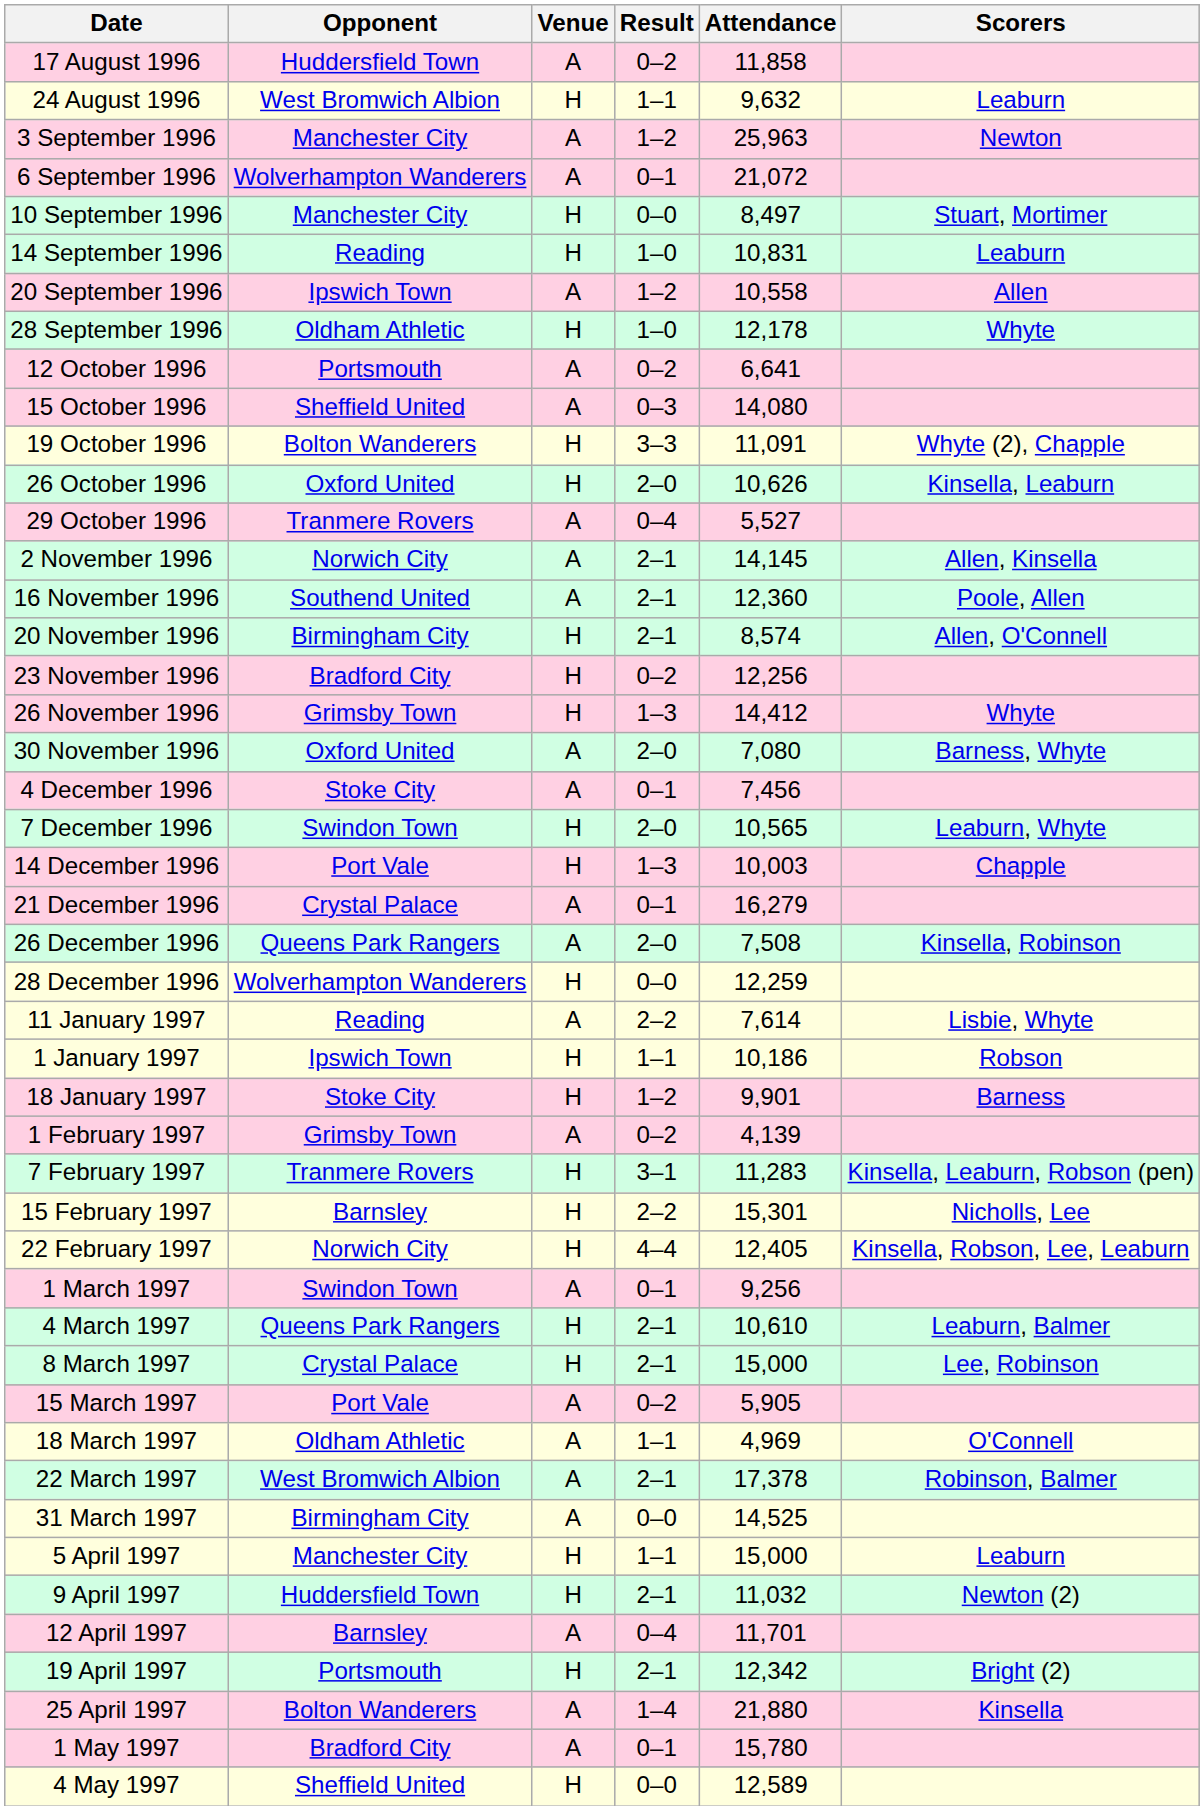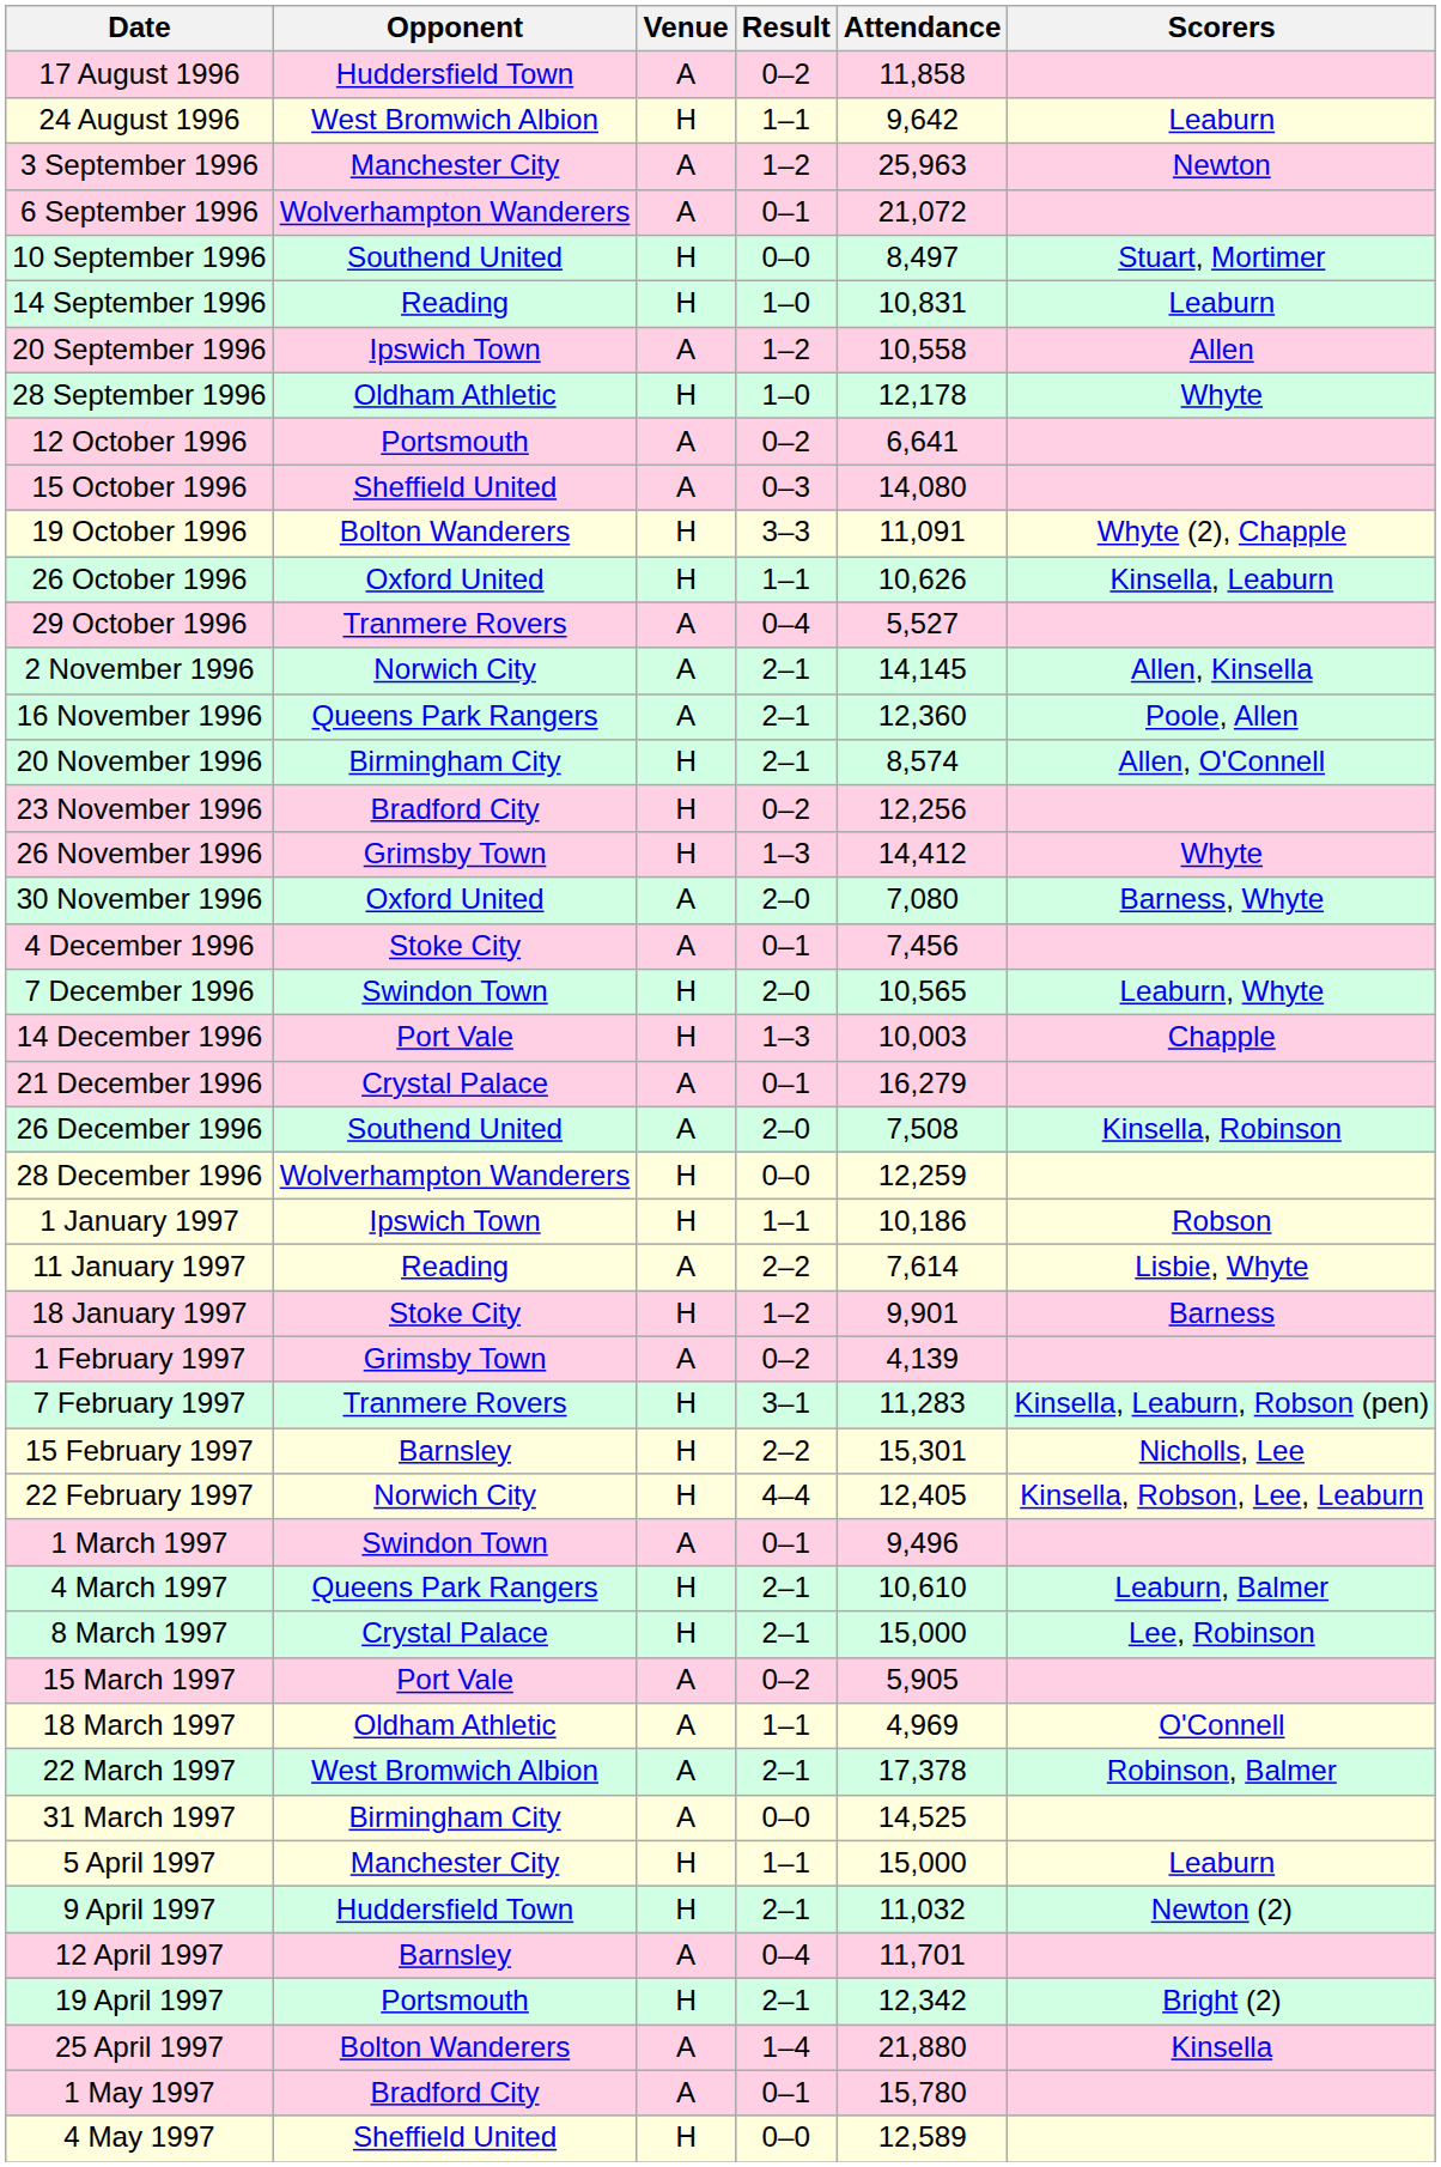 <table class="wikitable sortable" style="font-size:100%; text-align:center">
 <tr>
 <th>Date</th>
 <th>Opponent</th>
 <th>Venue</th>
 <th>Result</th>
 <th>Attendance</th>
 <th>Scorers</th>
 </tr>
 <tr style="background-color: #ffd0e3;">
 <td>17 August 1996</td>
 <td><a href='#'>Huddersfield Town</a></td>
 <td>A</td>
 <td>0–2</td>
 <td>11,858</td>
 <td></td>
 </tr>
 <tr style="background-color: #ffffdd;">
 <td>24 August 1996</td>
 <td><a href='#'>West Bromwich Albion</a></td>
 <td>H</td>
 <td>1–1</td>
-<td>9,632</td>
+<td>9,642</td>
 <td><a href='#'>Leaburn</a></td>
 </tr>
 <tr style="background-color: #ffd0e3;">
 <td>3 September 1996</td>
 <td><a href='#'>Manchester City</a></td>
 <td>A</td>
 <td>1–2</td>
 <td>25,963</td>
 <td><a href='#'>Newton</a></td>
 </tr>
 <tr style="background-color: #ffd0e3;">
 <td>6 September 1996</td>
 <td><a href='#'>Wolverhampton Wanderers</a></td>
 <td>A</td>
 <td>0–1</td>
 <td>21,072</td>
 <td></td>
 </tr>
 <tr style="background-color: #d0ffe3;">
 <td>10 September 1996</td>
-<td><a href='#'>Manchester City</a></td>
+<td><a href='#'>Southend United</a></td>
 <td>H</td>
 <td>0–0</td>
 <td>8,497</td>
 <td><a href='#'>Stuart</a>, <a href='#'>Mortimer</a></td>
 </tr>
 <tr style="background-color: #d0ffe3;">
 <td>14 September 1996</td>
 <td><a href='#'>Reading</a></td>
 <td>H</td>
 <td>1–0</td>
 <td>10,831</td>
 <td><a href='#'>Leaburn</a></td>
 </tr>
 <tr style="background-color: #ffd0e3;">
 <td>20 September 1996</td>
 <td><a href='#'>Ipswich Town</a></td>
 <td>A</td>
 <td>1–2</td>
 <td>10,558</td>
 <td><a href='#'>Allen</a></td>
 </tr>
 <tr style="background-color: #d0ffe3;">
 <td>28 September 1996</td>
 <td><a href='#'>Oldham Athletic</a></td>
 <td>H</td>
 <td>1–0</td>
 <td>12,178</td>
 <td><a href='#'>Whyte</a></td>
 </tr>
 <tr style="background-color: #ffd0e3;">
 <td>12 October 1996</td>
 <td><a href='#'>Portsmouth</a></td>
 <td>A</td>
 <td>0–2</td>
 <td>6,641</td>
 <td></td>
 </tr>
 <tr style="background-color: #ffd0e3;">
 <td>15 October 1996</td>
 <td><a href='#'>Sheffield United</a></td>
 <td>A</td>
 <td>0–3</td>
 <td>14,080</td>
 <td></td>
 </tr>
 <tr style="background-color: #ffffdd;">
 <td>19 October 1996</td>
 <td><a href='#'>Bolton Wanderers</a></td>
 <td>H</td>
 <td>3–3</td>
 <td>11,091</td>
 <td><a href='#'>Whyte</a> (2), <a href='#'>Chapple</a></td>
 </tr>
 <tr style="background-color: #d0ffe3;">
 <td>26 October 1996</td>
 <td><a href='#'>Oxford United</a></td>
 <td>H</td>
-<td>2–0</td>
+<td>1–1</td>
 <td>10,626</td>
 <td><a href='#'>Kinsella</a>, <a href='#'>Leaburn</a></td>
 </tr>
 <tr style="background-color: #ffd0e3;">
 <td>29 October 1996</td>
 <td><a href='#'>Tranmere Rovers</a></td>
 <td>A</td>
 <td>0–4</td>
 <td>5,527</td>
 <td></td>
 </tr>
 <tr style="background-color: #d0ffe3;">
 <td>2 November 1996</td>
 <td><a href='#'>Norwich City</a></td>
 <td>A</td>
 <td>2–1</td>
 <td>14,145</td>
 <td><a href='#'>Allen</a>, <a href='#'>Kinsella</a></td>
 </tr>
 <tr style="background-color: #d0ffe3;">
 <td>16 November 1996</td>
-<td><a href='#'>Southend United</a></td>
+<td><a href='#'>Queens Park Rangers</a></td>
 <td>A</td>
 <td>2–1</td>
 <td>12,360</td>
 <td><a href='#'>Poole</a>, <a href='#'>Allen</a></td>
 </tr>
 <tr style="background-color: #d0ffe3;">
 <td>20 November 1996</td>
 <td><a href='#'>Birmingham City</a></td>
 <td>H</td>
 <td>2–1</td>
 <td>8,574</td>
 <td><a href='#'>Allen</a>, <a href='#'>O'Connell</a></td>
 </tr>
 <tr style="background-color: #ffd0e3;">
 <td>23 November 1996</td>
 <td><a href='#'>Bradford City</a></td>
 <td>H</td>
 <td>0–2</td>
 <td>12,256</td>
 <td></td>
 </tr>
 <tr style="background-color: #ffd0e3;">
 <td>26 November 1996</td>
 <td><a href='#'>Grimsby Town</a></td>
 <td>H</td>
 <td>1–3</td>
 <td>14,412</td>
 <td><a href='#'>Whyte</a></td>
 </tr>
 <tr style="background-color: #d0ffe3;">
 <td>30 November 1996</td>
 <td><a href='#'>Oxford United</a></td>
 <td>A</td>
 <td>2–0</td>
 <td>7,080</td>
 <td><a href='#'>Barness</a>, <a href='#'>Whyte</a></td>
 </tr>
 <tr style="background-color: #ffd0e3;">
 <td>4 December 1996</td>
 <td><a href='#'>Stoke City</a></td>
 <td>A</td>
 <td>0–1</td>
 <td>7,456</td>
 <td></td>
 </tr>
 <tr style="background-color: #d0ffe3;">
 <td>7 December 1996</td>
 <td><a href='#'>Swindon Town</a></td>
 <td>H</td>
 <td>2–0</td>
 <td>10,565</td>
 <td><a href='#'>Leaburn</a>, <a href='#'>Whyte</a></td>
 </tr>
 <tr style="background-color: #ffd0e3;">
 <td>14 December 1996</td>
 <td><a href='#'>Port Vale</a></td>
 <td>H</td>
 <td>1–3</td>
 <td>10,003</td>
 <td><a href='#'>Chapple</a></td>
 </tr>
 <tr style="background-color: #ffd0e3;">
 <td>21 December 1996</td>
 <td><a href='#'>Crystal Palace</a></td>
 <td>A</td>
 <td>0–1</td>
 <td>16,279</td>
 <td></td>
 </tr>
 <tr style="background-color: #d0ffe3;">
 <td>26 December 1996</td>
-<td><a href='#'>Queens Park Rangers</a></td>
+<td><a href='#'>Southend United</a></td>
 <td>A</td>
 <td>2–0</td>
 <td>7,508</td>
 <td><a href='#'>Kinsella</a>, <a href='#'>Robinson</a></td>
 </tr>
 <tr style="background-color: #ffffdd;">
 <td>28 December 1996</td>
 <td><a href='#'>Wolverhampton Wanderers</a></td>
 <td>H</td>
 <td>0–0</td>
 <td>12,259</td>
 <td></td>
 </tr>
 <tr style="background-color: #ffffdd;">
+<td>1 January 1997</td>
+<td><a href='#'>Ipswich Town</a></td>
+<td>H</td>
+<td>1–1</td>
+<td>10,186</td>
+<td><a href='#'>Robson</a></td>
+</tr>
+<tr style="background-color: #ffffdd;">
 <td>11 January 1997</td>
 <td><a href='#'>Reading</a></td>
 <td>A</td>
 <td>2–2</td>
 <td>7,614</td>
 <td><a href='#'>Lisbie</a>, <a href='#'>Whyte</a></td>
-</tr>
-<tr style="background-color: #ffffdd;">
-<td>1 January 1997</td>
-<td><a href='#'>Ipswich Town</a></td>
-<td>H</td>
-<td>1–1</td>
-<td>10,186</td>
-<td><a href='#'>Robson</a></td>
 </tr>
 <tr style="background-color: #ffd0e3;">
 <td>18 January 1997</td>
 <td><a href='#'>Stoke City</a></td>
 <td>H</td>
 <td>1–2</td>
 <td>9,901</td>
 <td><a href='#'>Barness</a></td>
 </tr>
 <tr style="background-color: #ffd0e3;">
 <td>1 February 1997</td>
 <td><a href='#'>Grimsby Town</a></td>
 <td>A</td>
 <td>0–2</td>
 <td>4,139</td>
 <td></td>
 </tr>
 <tr style="background-color: #d0ffe3;">
 <td>7 February 1997</td>
 <td><a href='#'>Tranmere Rovers</a></td>
 <td>H</td>
 <td>3–1</td>
 <td>11,283</td>
 <td><a href='#'>Kinsella</a>, <a href='#'>Leaburn</a>, <a href='#'>Robson</a> (pen)</td>
 </tr>
 <tr style="background-color: #ffffdd;">
 <td>15 February 1997</td>
 <td><a href='#'>Barnsley</a></td>
 <td>H</td>
 <td>2–2</td>
 <td>15,301</td>
 <td><a href='#'>Nicholls</a>, <a href='#'>Lee</a></td>
 </tr>
 <tr style="background-color: #ffffdd;">
 <td>22 February 1997</td>
 <td><a href='#'>Norwich City</a></td>
 <td>H</td>
 <td>4–4</td>
 <td>12,405</td>
 <td><a href='#'>Kinsella</a>, <a href='#'>Robson</a>, <a href='#'>Lee</a>, <a href='#'>Leaburn</a></td>
 </tr>
 <tr style="background-color: #ffd0e3;">
 <td>1 March 1997</td>
 <td><a href='#'>Swindon Town</a></td>
 <td>A</td>
 <td>0–1</td>
-<td>9,256</td>
+<td>9,496</td>
 <td></td>
 </tr>
 <tr style="background-color: #d0ffe3;">
 <td>4 March 1997</td>
 <td><a href='#'>Queens Park Rangers</a></td>
 <td>H</td>
 <td>2–1</td>
 <td>10,610</td>
 <td><a href='#'>Leaburn</a>, <a href='#'>Balmer</a></td>
 </tr>
 <tr style="background-color: #d0ffe3;">
 <td>8 March 1997</td>
 <td><a href='#'>Crystal Palace</a></td>
 <td>H</td>
 <td>2–1</td>
 <td>15,000</td>
 <td><a href='#'>Lee</a>, <a href='#'>Robinson</a></td>
 </tr>
 <tr style="background-color: #ffd0e3;">
 <td>15 March 1997</td>
 <td><a href='#'>Port Vale</a></td>
 <td>A</td>
 <td>0–2</td>
 <td>5,905</td>
 <td></td>
 </tr>
 <tr style="background-color: #ffffdd;">
 <td>18 March 1997</td>
 <td><a href='#'>Oldham Athletic</a></td>
 <td>A</td>
 <td>1–1</td>
 <td>4,969</td>
 <td><a href='#'>O'Connell</a></td>
 </tr>
 <tr style="background-color: #d0ffe3;">
 <td>22 March 1997</td>
 <td><a href='#'>West Bromwich Albion</a></td>
 <td>A</td>
 <td>2–1</td>
 <td>17,378</td>
 <td><a href='#'>Robinson</a>, <a href='#'>Balmer</a></td>
 </tr>
 <tr style="background-color: #ffffdd;">
 <td>31 March 1997</td>
 <td><a href='#'>Birmingham City</a></td>
 <td>A</td>
 <td>0–0</td>
 <td>14,525</td>
 <td></td>
 </tr>
 <tr style="background-color: #ffffdd;">
 <td>5 April 1997</td>
 <td><a href='#'>Manchester City</a></td>
 <td>H</td>
 <td>1–1</td>
 <td>15,000</td>
 <td><a href='#'>Leaburn</a></td>
 </tr>
 <tr style="background-color: #d0ffe3;">
 <td>9 April 1997</td>
 <td><a href='#'>Huddersfield Town</a></td>
 <td>H</td>
 <td>2–1</td>
 <td>11,032</td>
 <td><a href='#'>Newton</a> (2)</td>
 </tr>
 <tr style="background-color: #ffd0e3;">
 <td>12 April 1997</td>
 <td><a href='#'>Barnsley</a></td>
 <td>A</td>
 <td>0–4</td>
 <td>11,701</td>
 <td></td>
 </tr>
 <tr style="background-color: #d0ffe3;">
 <td>19 April 1997</td>
 <td><a href='#'>Portsmouth</a></td>
 <td>H</td>
 <td>2–1</td>
 <td>12,342</td>
 <td><a href='#'>Bright</a> (2)</td>
 </tr>
 <tr style="background-color: #ffd0e3;">
 <td>25 April 1997</td>
 <td><a href='#'>Bolton Wanderers</a></td>
 <td>A</td>
 <td>1–4</td>
 <td>21,880</td>
 <td><a href='#'>Kinsella</a></td>
 </tr>
 <tr style="background-color: #ffd0e3;">
 <td>1 May 1997</td>
 <td><a href='#'>Bradford City</a></td>
 <td>A</td>
 <td>0–1</td>
 <td>15,780</td>
 <td></td>
 </tr>
 <tr style="background-color: #ffffdd;">
 <td>4 May 1997</td>
 <td><a href='#'>Sheffield United</a></td>
 <td>H</td>
 <td>0–0</td>
 <td>12,589</td>
 <td></td>
 </tr>
 </table>
